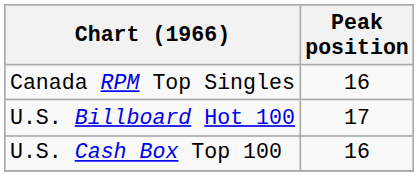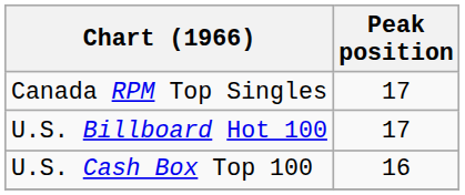 <table class="wikitable">
 <tr>
 <th align="left">Chart (1966)</th>
 <th align="left">Peak<br>position</th>
 </tr>
 <tr>
 <td>Canada <em><a href='#'>RPM</a></em> Top Singles</td>
-<td style="text-align:center;">16</td>
+<td style="text-align:center;">17</td>
 </tr>
 <tr>
 <td>U.S. <em><a href='#'>Billboard</a></em> <a href='#'>Hot 100</a></td>
 <td style="text-align:center;">17</td>
 </tr>
 <tr>
 <td>U.S. <em><a href='#'>Cash Box</a></em> Top 100</td>
 <td style="text-align:center;">16</td>
 </tr>
 <tr>
 </tr>
 </table>
